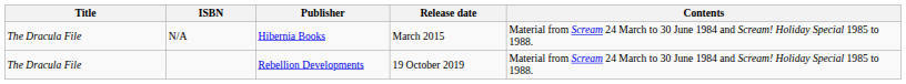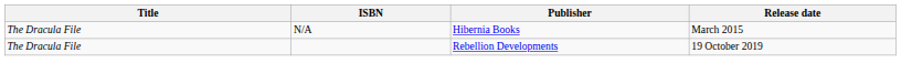 <table class="wikitable" width="85%">
 <tr>
 <th width=18%>Title</th>
 <th width=10%>ISBN</th>
 <th width=15%>Publisher</th>
 <th width=13%>Release date</th>
-<th width=44%>Contents</th>
 </tr>
 <tr>
 <td><em>The Dracula File</em></td>
 <td>N/A</td>
 <td><a href='#'>Hibernia Books</a></td>
 <td>March 2015</td>
-<td>Material from <em><a href='#'>Scream</a></em> 24 March to 30 June 1984 and <em>Scream! Holiday Special</em> 1985 to 1988.</td>
 </tr>
 <tr>
 <td><em>The Dracula File</em></td>
 <td></td>
 <td><a href='#'>Rebellion Developments</a></td>
 <td>19 October 2019</td>
-<td>Material from <em><a href='#'>Scream</a></em> 24 March to 30 June 1984 and <em>Scream! Holiday Special</em> 1985 to 1988.</td>
 </tr>
 </table>
